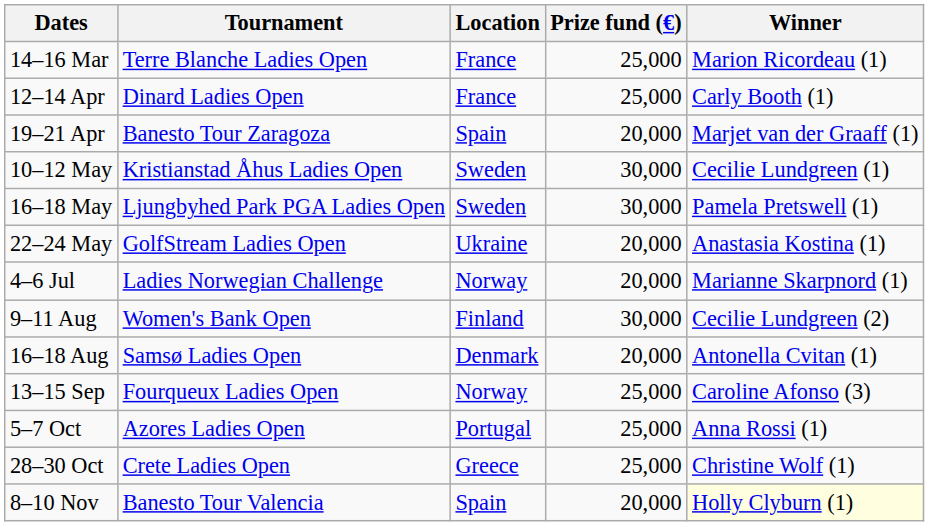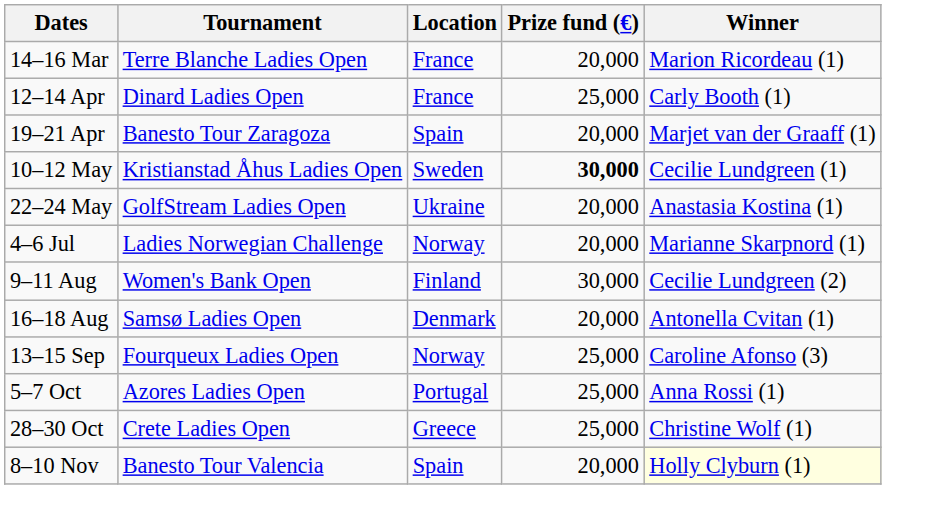 <table class="wikitable" style="font-size:95%;">
 <tr>
 <th>Dates</th>
 <th>Tournament</th>
 <th>Location</th>
 <th>Prize fund (<a href='#'>€</a>)</th>
 <th>Winner</th>
 </tr>
 <tr>
 <td>14–16 Mar</td>
 <td><a href='#'>Terre Blanche Ladies Open</a></td>
 <td><a href='#'>France</a></td>
-<td align=right>25,000</td>
+<td align=right>20,000</td>
 <td> <a href='#'>Marion Ricordeau</a> (1)</td>
 </tr>
 <tr>
 <td>12–14 Apr</td>
 <td><a href='#'>Dinard Ladies Open</a></td>
 <td><a href='#'>France</a></td>
 <td align=right>25,000</td>
 <td> <a href='#'>Carly Booth</a> (1)</td>
 </tr>
 <tr>
 <td>19–21 Apr</td>
 <td><a href='#'>Banesto Tour Zaragoza</a></td>
 <td><a href='#'>Spain</a></td>
 <td align=right>20,000</td>
 <td> <a href='#'>Marjet van der Graaff</a> (1)</td>
 </tr>
 <tr>
 <td>10–12 May</td>
 <td><a href='#'>Kristianstad Åhus Ladies Open</a></td>
 <td><a href='#'>Sweden</a></td>
-<td align=right>30,000</td>
+<td align=right><strong>30,000</strong></td>
 <td> <a href='#'>Cecilie Lundgreen</a> (1)</td>
-</tr>
-<tr>
-<td>16–18 May</td>
-<td><a href='#'>Ljungbyhed Park PGA Ladies Open</a></td>
-<td><a href='#'>Sweden</a></td>
-<td align=right>30,000</td>
-<td> <a href='#'>Pamela Pretswell</a> (1)</td>
 </tr>
 <tr>
 <td>22–24 May</td>
 <td><a href='#'>GolfStream Ladies Open</a></td>
 <td><a href='#'>Ukraine</a></td>
 <td align=right>20,000</td>
 <td> <a href='#'>Anastasia Kostina</a> (1)</td>
 </tr>
 <tr>
 <td>4–6 Jul</td>
 <td><a href='#'>Ladies Norwegian Challenge</a></td>
 <td><a href='#'>Norway</a></td>
 <td align=right>20,000</td>
 <td> <a href='#'>Marianne Skarpnord</a> (1)</td>
 </tr>
 <tr>
 <td>9–11 Aug</td>
 <td><a href='#'>Women's Bank Open</a></td>
 <td><a href='#'>Finland</a></td>
 <td align=right>30,000</td>
 <td> <a href='#'>Cecilie Lundgreen</a> (2)</td>
 </tr>
 <tr>
 <td>16–18 Aug</td>
 <td><a href='#'>Samsø Ladies Open</a></td>
 <td><a href='#'>Denmark</a></td>
 <td align=right>20,000</td>
 <td> <a href='#'>Antonella Cvitan</a> (1)</td>
 </tr>
 <tr>
 <td>13–15 Sep</td>
 <td><a href='#'>Fourqueux Ladies Open</a></td>
 <td><a href='#'>Norway</a></td>
 <td align=right>25,000</td>
 <td> <a href='#'>Caroline Afonso</a> (3)</td>
 </tr>
 <tr>
 <td>5–7 Oct</td>
 <td><a href='#'>Azores Ladies Open</a></td>
 <td><a href='#'>Portugal</a></td>
 <td align=right>25,000</td>
 <td> <a href='#'>Anna Rossi</a> (1)</td>
 </tr>
 <tr>
 <td>28–30 Oct</td>
 <td><a href='#'>Crete Ladies Open</a></td>
 <td><a href='#'>Greece</a></td>
 <td align=right>25,000</td>
 <td> <a href='#'>Christine Wolf</a> (1)</td>
 </tr>
 <tr>
 <td>8–10 Nov</td>
 <td><a href='#'>Banesto Tour Valencia</a></td>
 <td><a href='#'>Spain</a></td>
 <td align=right>20,000</td>
 <td style="background: lightyellow;"> <a href='#'>Holly Clyburn</a> (1)</td>
 </tr>
 </table>
